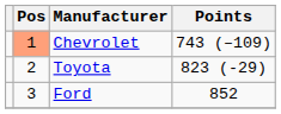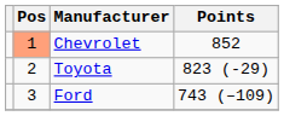 <table class="wikitable" style="font-size: 95%;">
 <tr>
 <th></th>
 <th>Pos</th>
 <th>Manufacturer</th>
 <th>Points</th>
 </tr>
 <tr>
 <td align="left"></td>
 <td style="background: lightsalmon; text-align:center;">1</td>
 <td><a href='#'>Chevrolet</a></td>
-<td style="text-align:center;">743 (–109)</td>
+<td style="text-align:center;">852</td>
 </tr>
 <tr>
 <td align="left"></td>
 <td style="text-align:center;">2</td>
 <td><a href='#'>Toyota</a></td>
 <td style="text-align:center;">823 (-29)</td>
 </tr>
 <tr>
 <td align="left"></td>
 <td style="text-align:center;">3</td>
 <td><a href='#'>Ford</a></td>
-<td style="text-align:center;">852</td>
+<td style="text-align:center;">743 (–109)</td>
 </tr>
 <tr class="sortbottom">
 </tr>
 </table>
